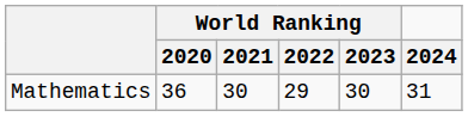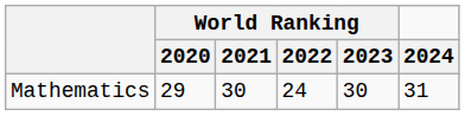 <table class=wikitable>
 <tr>
 <th rowspan=2></th>
 <th colspan="4">World Ranking</th>
 </tr>
 <tr>
 <th>2020</th>
 <th>2021</th>
 <th>2022</th>
 <th>2023</th>
 <th>2024</th>
 </tr>
 <tr>
 <td>Mathematics</td>
-<td>36</td>
+<td>29</td>
 <td>30</td>
-<td>29</td>
+<td>24</td>
 <td>30</td>
 <td>31</td>
 </tr>
 </table>
